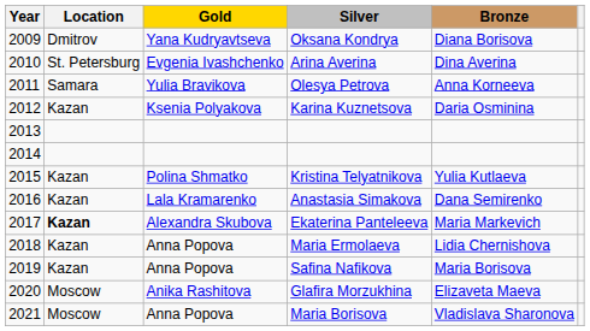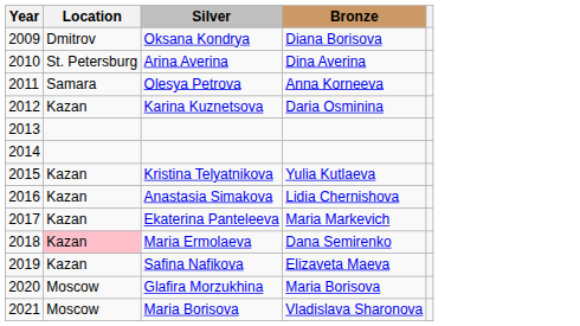 <table class="wikitable">
 <tr>
 <th>Year</th>
 <th>Location</th>
-<td align="center" bgcolor=gold><strong>Gold</strong></td>
 <td align="center" bgcolor=silver><strong>Silver</strong></td>
 <td align="center" bgcolor=cc9966><strong>Bronze</strong></td>
 <th></th>
 </tr>
 <tr>
 <td>2009</td>
 <td>Dmitrov</td>
-<td><a href='#'>Yana Kudryavtseva</a></td>
 <td><a href='#'>Oksana Kondrya</a></td>
 <td><a href='#'>Diana Borisova</a></td>
 <td></td>
 </tr>
 <tr>
 <td>2010</td>
 <td>St. Petersburg</td>
-<td><a href='#'>Evgenia Ivashchenko</a></td>
 <td><a href='#'>Arina Averina</a></td>
 <td><a href='#'>Dina Averina</a></td>
 <td></td>
 </tr>
 <tr>
 <td>2011</td>
 <td>Samara</td>
-<td><a href='#'>Yulia Bravikova</a></td>
 <td><a href='#'>Olesya Petrova</a></td>
 <td><a href='#'>Anna Korneeva</a></td>
 <td></td>
 </tr>
 <tr>
 <td>2012</td>
 <td>Kazan</td>
-<td><a href='#'>Ksenia Polyakova</a></td>
 <td><a href='#'>Karina Kuznetsova</a></td>
 <td><a href='#'>Daria Osminina</a></td>
 <td></td>
 </tr>
 <tr>
 <td>2013</td>
-<td></td>
 <td></td>
 <td></td>
 <td></td>
 <td></td>
 </tr>
 <tr>
 <td>2014</td>
 <td></td>
 <td></td>
 <td></td>
 <td></td>
-<td></td>
 </tr>
 <tr>
 <td>2015</td>
 <td>Kazan</td>
-<td><a href='#'>Polina Shmatko</a></td>
 <td><a href='#'>Kristina Telyatnikova</a></td>
 <td><a href='#'>Yulia Kutlaeva</a></td>
 <td></td>
 </tr>
 <tr>
 <td>2016</td>
 <td>Kazan</td>
-<td><a href='#'>Lala Kramarenko</a></td>
 <td><a href='#'>Anastasia Simakova</a></td>
-<td><a href='#'>Dana Semirenko</a></td>
+<td><a href='#'>Lidia Chernishova</a></td>
 <td></td>
 </tr>
 <tr>
 <td>2017</td>
-<td><strong>Kazan</strong></td>
-<td><a href='#'>Alexandra Skubova</a></td>
+<td>Kazan</td>
 <td><a href='#'>Ekaterina Panteleeva</a></td>
 <td><a href='#'>Maria Markevich</a></td>
 <td></td>
 </tr>
 <tr>
 <td>2018</td>
-<td>Kazan</td>
-<td>Anna Popova</td>
+<td style="background: pink;">Kazan</td>
 <td><a href='#'>Maria Ermolaeva</a></td>
-<td><a href='#'>Lidia Chernishova</a></td>
+<td><a href='#'>Dana Semirenko</a></td>
 <td></td>
 </tr>
 <tr>
 <td>2019</td>
 <td>Kazan</td>
-<td>Anna Popova</td>
 <td><a href='#'>Safina Nafikova</a></td>
-<td><a href='#'>Maria Borisova</a></td>
+<td><a href='#'>Elizaveta Maeva</a></td>
 <td></td>
 </tr>
 <tr>
 <td>2020</td>
 <td>Moscow</td>
-<td><a href='#'>Anika Rashitova</a></td>
 <td><a href='#'>Glafira Morzukhina</a></td>
-<td><a href='#'>Elizaveta Maeva</a></td>
+<td><a href='#'>Maria Borisova</a></td>
 <td></td>
 </tr>
 <tr>
 <td>2021</td>
 <td>Moscow</td>
-<td>Anna Popova</td>
 <td><a href='#'>Maria Borisova</a></td>
 <td><a href='#'>Vladislava Sharonova</a></td>
 <td></td>
 </tr>
 </table>
